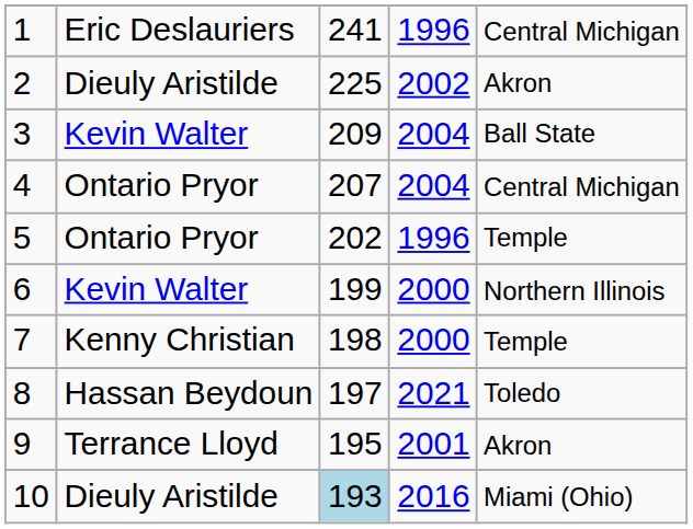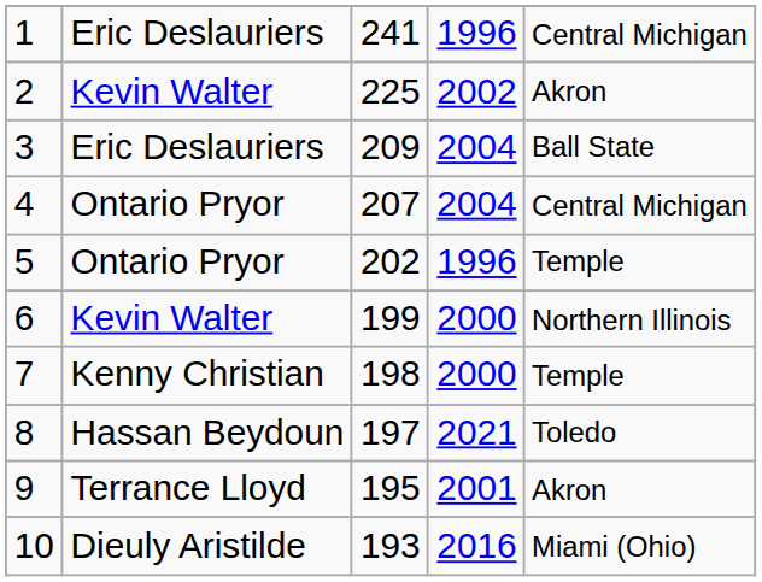 <table class="wikitable">
 <tr>
 </tr>
 <tr>
 <td>1</td>
 <td>Eric Deslauriers</td>
 <td>241</td>
 <td><a href='#'>1996</a></td>
 <td style="font-size:80%;">Central Michigan</td>
 </tr>
 <tr>
 <td>2</td>
-<td>Dieuly Aristilde</td>
+<td><a href='#'>Kevin Walter</a></td>
 <td>225</td>
 <td><a href='#'>2002</a></td>
 <td style="font-size:80%;">Akron</td>
 </tr>
 <tr>
 <td>3</td>
-<td><a href='#'>Kevin Walter</a></td>
+<td>Eric Deslauriers</td>
 <td>209</td>
 <td><a href='#'>2004</a></td>
 <td style="font-size:80%;">Ball State</td>
 </tr>
 <tr>
 <td>4</td>
 <td>Ontario Pryor</td>
 <td>207</td>
 <td><a href='#'>2004</a></td>
 <td style="font-size:80%;">Central Michigan</td>
 </tr>
 <tr>
 <td>5</td>
 <td>Ontario Pryor</td>
 <td>202</td>
 <td><a href='#'>1996</a></td>
 <td style="font-size:80%;">Temple</td>
 </tr>
 <tr>
 <td>6</td>
 <td><a href='#'>Kevin Walter</a></td>
 <td>199</td>
 <td><a href='#'>2000</a></td>
 <td style="font-size:80%;">Northern Illinois</td>
 </tr>
 <tr>
 <td>7</td>
 <td>Kenny Christian</td>
 <td>198</td>
 <td><a href='#'>2000</a></td>
 <td style="font-size:80%;">Temple</td>
 </tr>
 <tr>
 <td>8</td>
 <td>Hassan Beydoun</td>
 <td>197</td>
 <td><a href='#'>2021</a></td>
 <td style="font-size:80%;">Toledo</td>
 </tr>
 <tr>
 <td>9</td>
 <td>Terrance Lloyd</td>
 <td>195</td>
 <td><a href='#'>2001</a></td>
 <td style="font-size:80%;">Akron</td>
 </tr>
 <tr>
 <td>10</td>
 <td>Dieuly Aristilde</td>
-<td style="background: lightblue;">193</td>
+<td>193</td>
 <td><a href='#'>2016</a></td>
 <td style="font-size:80%;">Miami (Ohio)</td>
 </tr>
 </table>
